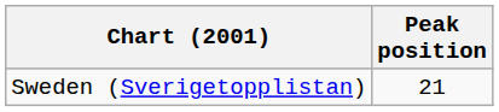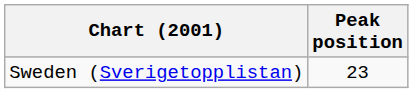 <table class="wikitable">
 <tr>
 <th>Chart (2001)</th>
 <th>Peak<br>position</th>
 </tr>
 <tr>
 <td>Sweden (<a href='#'>Sverigetopplistan</a>)</td>
-<td align="center">21</td>
+<td align="center">23</td>
 </tr>
 </table>
